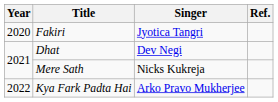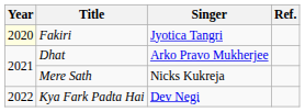 <table class="wikitable">
 <tr>
 <th>Year</th>
 <th>Title</th>
 <th>Singer</th>
 <th>Ref.</th>
 </tr>
 <tr>
-<td>2020</td>
+<td style="background: lightyellow;">2020</td>
 <td><em>Fakiri</em></td>
 <td><a href='#'>Jyotica Tangri</a></td>
 <td></td>
 </tr>
 <tr>
 <td rowspan="2">2021</td>
 <td><em>Dhat</em></td>
-<td><a href='#'>Dev Negi</a></td>
+<td><a href='#'>Arko Pravo Mukherjee</a></td>
 <td></td>
 </tr>
 <tr>
 <td><em>Mere Sath</em></td>
 <td>Nicks Kukreja</td>
 <td></td>
 </tr>
 <tr>
 <td>2022</td>
 <td><em>Kya Fark Padta Hai</em></td>
-<td><a href='#'>Arko Pravo Mukherjee</a></td>
+<td><a href='#'>Dev Negi</a></td>
 <td></td>
 </tr>
 </table>
